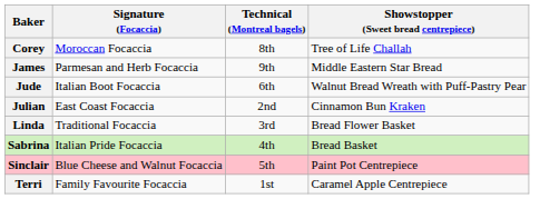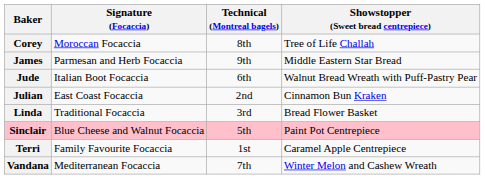 <table class="wikitable sortable" style="text-align:left;">
 <tr>
 <th scope="col">Baker</th>
 <th scope="col" class="unsortable">Signature<br><small>(<a href='#'>Focaccia</a>)</small></th>
 <th scope="col">Technical<br><small>(<a href='#'>Montreal bagels</a>)</small></th>
 <th scope="col" class="unsortable">Showstopper<br><small>(Sweet bread <a href='#'>centrepiece</a>)</small></th>
 </tr>
 <tr>
 <th scope="row">Corey</th>
 <td><a href='#'>Moroccan</a> Focaccia</td>
 <td align="center">8th</td>
 <td>Tree of Life <a href='#'>Challah</a></td>
 </tr>
 <tr>
 <th scope="row">James</th>
 <td>Parmesan and Herb Focaccia</td>
 <td align="center">9th</td>
 <td>Middle Eastern Star Bread</td>
 </tr>
 <tr>
 <th scope="row">Jude</th>
 <td>Italian Boot Focaccia</td>
 <td align="center">6th</td>
 <td>Walnut Bread Wreath with Puff-Pastry Pear</td>
 </tr>
 <tr>
 <th scope="row">Julian</th>
 <td>East Coast Focaccia</td>
 <td align="center">2nd</td>
 <td>Cinnamon Bun <a href='#'>Kraken</a></td>
 </tr>
 <tr>
 <th scope="row">Linda</th>
 <td>Traditional Focaccia</td>
 <td align="center">3rd</td>
 <td>Bread Flower Basket</td>
 </tr>
-<tr style="background:#d0f0c0;">
-<th scope="row" style="background:#d0f0c0;">Sabrina</th>
-<td>Italian Pride Focaccia</td>
-<td align="center">4th</td>
-<td>Bread Basket</td>
-</tr>
 <tr style="background:pink;">
 <th scope="row" style="background:pink;">Sinclair</th>
 <td>Blue Cheese and Walnut Focaccia</td>
 <td align="center">5th</td>
 <td>Paint Pot Centrepiece</td>
 </tr>
 <tr>
 <th scope="row">Terri</th>
 <td>Family Favourite Focaccia</td>
 <td align="center">1st</td>
 <td>Caramel Apple Centrepiece</td>
 </tr>
+<tr>
+<th scope="row">Vandana</th>
+<td>Mediterranean Focaccia</td>
+<td align="center">7th</td>
+<td><a href='#'>Winter Melon</a> and Cashew Wreath</td>
+</tr>
 </table>
